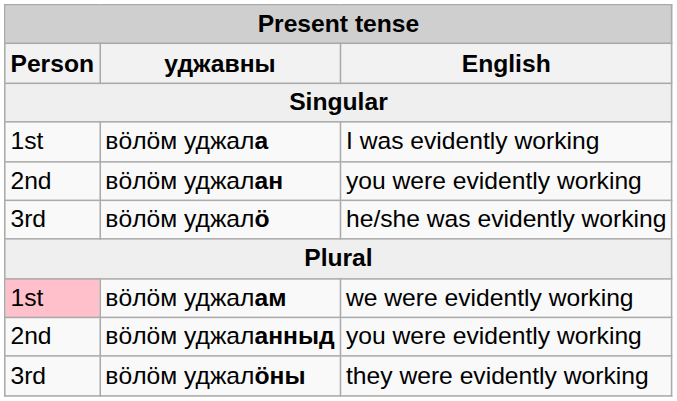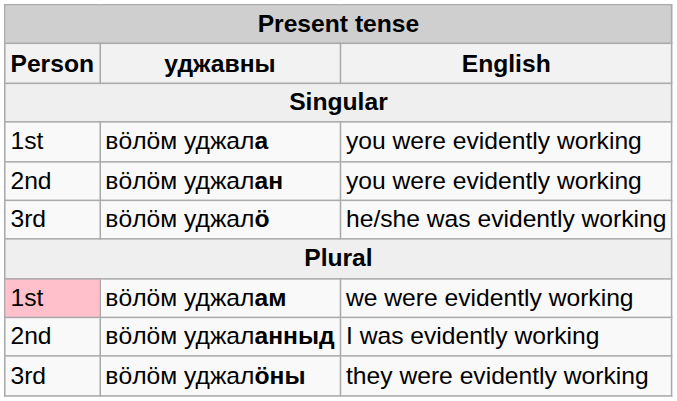 <table class="wikitable">
 <tr>
 <th colspan="5" style="background:#cfcfcf;">Present tense</th>
 </tr>
 <tr style="background:#dfdfdf;" |>
 <th>Person</th>
 <th>уджавны</th>
 <th>English</th>
 </tr>
 <tr>
 <th colspan="5" style="background:#efefef">Singular</th>
 </tr>
 <tr>
 <td>1st</td>
 <td>вӧлӧм уджал<strong>а</strong></td>
-<td>I was evidently working</td>
+<td>you were evidently working</td>
 </tr>
 <tr>
 <td>2nd</td>
 <td>вӧлӧм уджал<strong>ан</strong></td>
 <td>you were evidently working</td>
 </tr>
 <tr>
 <td>3rd</td>
 <td>вӧлӧм уджал<strong>ӧ</strong></td>
 <td>he/she was evidently working</td>
 </tr>
 <tr>
 <th colspan="5" style="background:#efefef">Plural</th>
 </tr>
 <tr>
 <td style="background: pink;">1st</td>
 <td>вӧлӧм уджал<strong>ам</strong></td>
 <td>we were evidently working</td>
 </tr>
 <tr>
 <td>2nd</td>
 <td>вӧлӧм уджал<strong>анныд</strong></td>
-<td>you were evidently working</td>
+<td>I was evidently working</td>
 </tr>
 <tr>
 <td>3rd</td>
 <td>вӧлӧм уджал<strong>ӧны</strong></td>
 <td>they were evidently working</td>
 </tr>
 </table>
